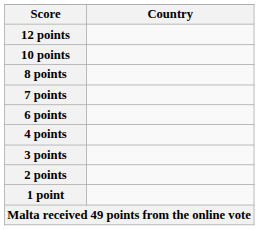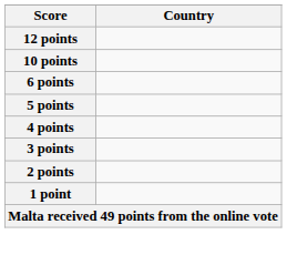 <table class="wikitable">
 <tr>
 </tr>
 <tr>
 <th scope="col" width="33%">Score</th>
 <th scope="col">Country</th>
 </tr>
 <tr>
 <th scope="row">12 points</th>
 <td></td>
 </tr>
 <tr>
 <th scope="row">10 points</th>
 <td></td>
 </tr>
 <tr>
-<th scope="row">8 points</th>
+<th scope="row">6 points</th>
 <td></td>
 </tr>
 <tr>
-<th scope="row">7 points</th>
-<td></td>
-</tr>
-<tr>
-<th scope="row">6 points</th>
+<th scope="row">5 points</th>
 <td></td>
 </tr>
 <tr>
 <th scope="row">4 points</th>
 <td></td>
 </tr>
 <tr>
 <th scope="row">3 points</th>
 <td></td>
 </tr>
 <tr>
 <th scope="row">2 points</th>
 <td></td>
 </tr>
 <tr>
 <th scope="row">1 point</th>
 <td></td>
 </tr>
 <tr>
 <th colspan="2">Malta received 49 points from the online vote</th>
 </tr>
 </table>
